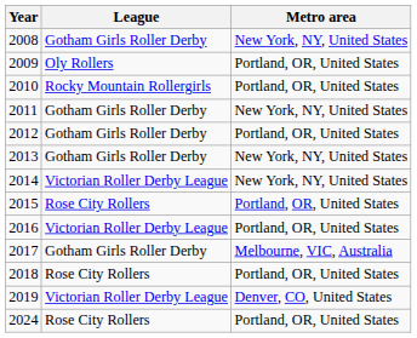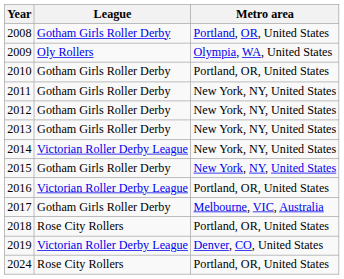 <table class="wikitable">
 <tr>
 <th>Year</th>
 <th>League</th>
 <th>Metro area</th>
 </tr>
 <tr>
 <td>2008</td>
 <td><a href='#'>Gotham Girls Roller Derby</a></td>
-<td><a href='#'>New York</a>, <a href='#'>NY</a>, <a href='#'>United States</a></td>
+<td><a href='#'>Portland</a>, <a href='#'>OR</a>, United States</td>
 </tr>
 <tr>
 <td>2009</td>
 <td><a href='#'>Oly Rollers</a></td>
-<td>Portland, OR, United States</td>
+<td><a href='#'>Olympia</a>, <a href='#'>WA</a>, United States</td>
 </tr>
 <tr>
 <td>2010</td>
-<td><a href='#'>Rocky Mountain Rollergirls</a></td>
+<td>Gotham Girls Roller Derby</td>
 <td>Portland, OR, United States</td>
 </tr>
 <tr>
 <td>2011</td>
 <td>Gotham Girls Roller Derby</td>
 <td>New York, NY, United States</td>
 </tr>
 <tr>
 <td>2012</td>
 <td>Gotham Girls Roller Derby</td>
-<td>Portland, OR, United States</td>
+<td>New York, NY, United States</td>
 </tr>
 <tr>
 <td>2013</td>
 <td>Gotham Girls Roller Derby</td>
 <td>New York, NY, United States</td>
 </tr>
 <tr>
 <td>2014</td>
 <td><a href='#'>Victorian Roller Derby League</a></td>
 <td>New York, NY, United States</td>
 </tr>
 <tr>
 <td>2015</td>
-<td><a href='#'>Rose City Rollers</a></td>
-<td><a href='#'>Portland</a>, <a href='#'>OR</a>, United States</td>
+<td>Gotham Girls Roller Derby</td>
+<td><a href='#'>New York</a>, <a href='#'>NY</a>, <a href='#'>United States</a></td>
 </tr>
 <tr>
 <td>2016</td>
 <td><a href='#'>Victorian Roller Derby League</a></td>
 <td>Portland, OR, United States</td>
 </tr>
 <tr>
 <td>2017</td>
 <td>Gotham Girls Roller Derby</td>
 <td><a href='#'>Melbourne</a>, <a href='#'>VIC</a>, <a href='#'>Australia</a></td>
 </tr>
 <tr>
 <td>2018</td>
 <td>Rose City Rollers</td>
 <td>Portland, OR, United States</td>
 </tr>
 <tr>
 <td>2019</td>
 <td><a href='#'>Victorian Roller Derby League</a></td>
 <td><a href='#'>Denver</a>, <a href='#'>CO</a>, United States</td>
 </tr>
 <tr>
 <td>2024</td>
 <td>Rose City Rollers</td>
 <td>Portland, OR, United States</td>
 </tr>
 </table>
